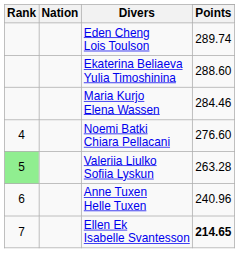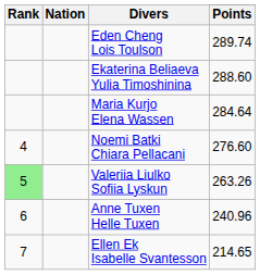 <table class="wikitable sortable" style="text-align:center">
 <tr>
 <th rowspan=2>Rank</th>
 <th rowspan=2>Nation</th>
 <th rowspan=2>Divers</th>
 </tr>
 <tr>
 <th>Points</th>
 </tr>
 <tr>
 <td></td>
 <td align=left></td>
 <td align=left><a href='#'>Eden Cheng</a><br><a href='#'>Lois Toulson</a></td>
 <td>289.74</td>
 </tr>
 <tr>
 <td></td>
 <td align=left></td>
 <td align=left><a href='#'>Ekaterina Beliaeva</a><br><a href='#'>Yulia Timoshinina</a></td>
 <td>288.60</td>
 </tr>
 <tr>
 <td></td>
 <td align=left></td>
 <td align=left><a href='#'>Maria Kurjo</a><br><a href='#'>Elena Wassen</a></td>
-<td>284.46</td>
+<td>284.64</td>
 </tr>
 <tr>
 <td>4</td>
 <td align=left></td>
 <td align=left><a href='#'>Noemi Batki</a><br><a href='#'>Chiara Pellacani</a></td>
 <td>276.60</td>
 </tr>
 <tr>
 <td style="background: lightgreen;">5</td>
 <td align=left></td>
 <td align=left><a href='#'>Valeriia Liulko</a><br><a href='#'>Sofiia Lyskun</a></td>
-<td>263.28</td>
+<td>263.26</td>
 </tr>
 <tr>
 <td>6</td>
 <td align=left></td>
 <td align=left><a href='#'>Anne Tuxen</a><br><a href='#'>Helle Tuxen</a></td>
 <td>240.96</td>
 </tr>
 <tr>
 <td>7</td>
 <td align=left></td>
 <td align=left><a href='#'>Ellen Ek</a><br><a href='#'>Isabelle Svantesson</a></td>
-<td><strong>214.65</strong></td>
+<td>214.65</td>
 </tr>
 </table>
